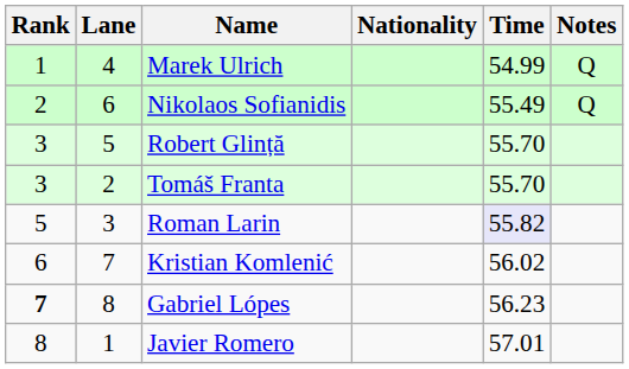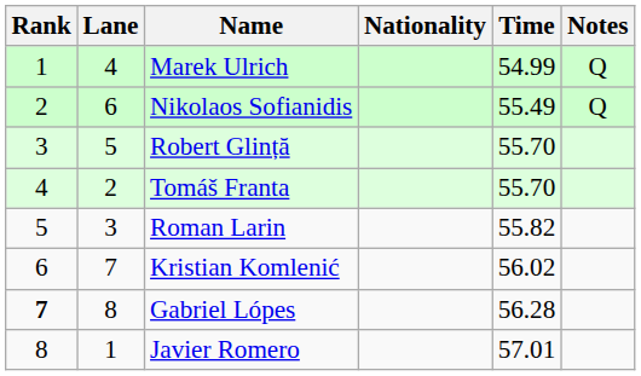 <table class="wikitable sortable" style="text-align:center">
 <tr>
 <th>Rank</th>
 <th>Lane</th>
 <th>Name</th>
 <th>Nationality</th>
 <th>Time</th>
 <th>Notes</th>
 </tr>
 <tr bgcolor=ccffcc>
 <td>1</td>
 <td>4</td>
 <td align=left><a href='#'>Marek Ulrich</a></td>
 <td align=left></td>
 <td>54.99</td>
 <td>Q</td>
 </tr>
 <tr bgcolor=ccffcc>
 <td>2</td>
 <td>6</td>
 <td align=left><a href='#'>Nikolaos Sofianidis</a></td>
 <td align=left></td>
 <td>55.49</td>
 <td>Q</td>
 </tr>
 <tr bgcolor=ddffdd>
 <td>3</td>
 <td>5</td>
 <td align=left><a href='#'>Robert Glință</a></td>
 <td align=left></td>
 <td>55.70</td>
 <td></td>
 </tr>
 <tr bgcolor=ddffdd>
-<td>3</td>
+<td>4</td>
 <td>2</td>
 <td align=left><a href='#'>Tomáš Franta</a></td>
 <td align=left></td>
 <td>55.70</td>
 <td></td>
 </tr>
 <tr>
 <td>5</td>
 <td>3</td>
 <td align=left><a href='#'>Roman Larin</a></td>
 <td align=left></td>
-<td style="background: lavender;">55.82</td>
+<td>55.82</td>
 <td></td>
 </tr>
 <tr>
 <td>6</td>
 <td>7</td>
 <td align=left><a href='#'>Kristian Komlenić</a></td>
 <td align=left></td>
 <td>56.02</td>
 <td></td>
 </tr>
 <tr>
 <td><strong>7</strong></td>
 <td>8</td>
 <td align=left><a href='#'>Gabriel Lópes</a></td>
 <td align=left></td>
-<td>56.23</td>
+<td>56.28</td>
 <td></td>
 </tr>
 <tr>
 <td>8</td>
 <td>1</td>
 <td align=left><a href='#'>Javier Romero</a></td>
 <td align=left></td>
 <td>57.01</td>
 <td></td>
 </tr>
 </table>
